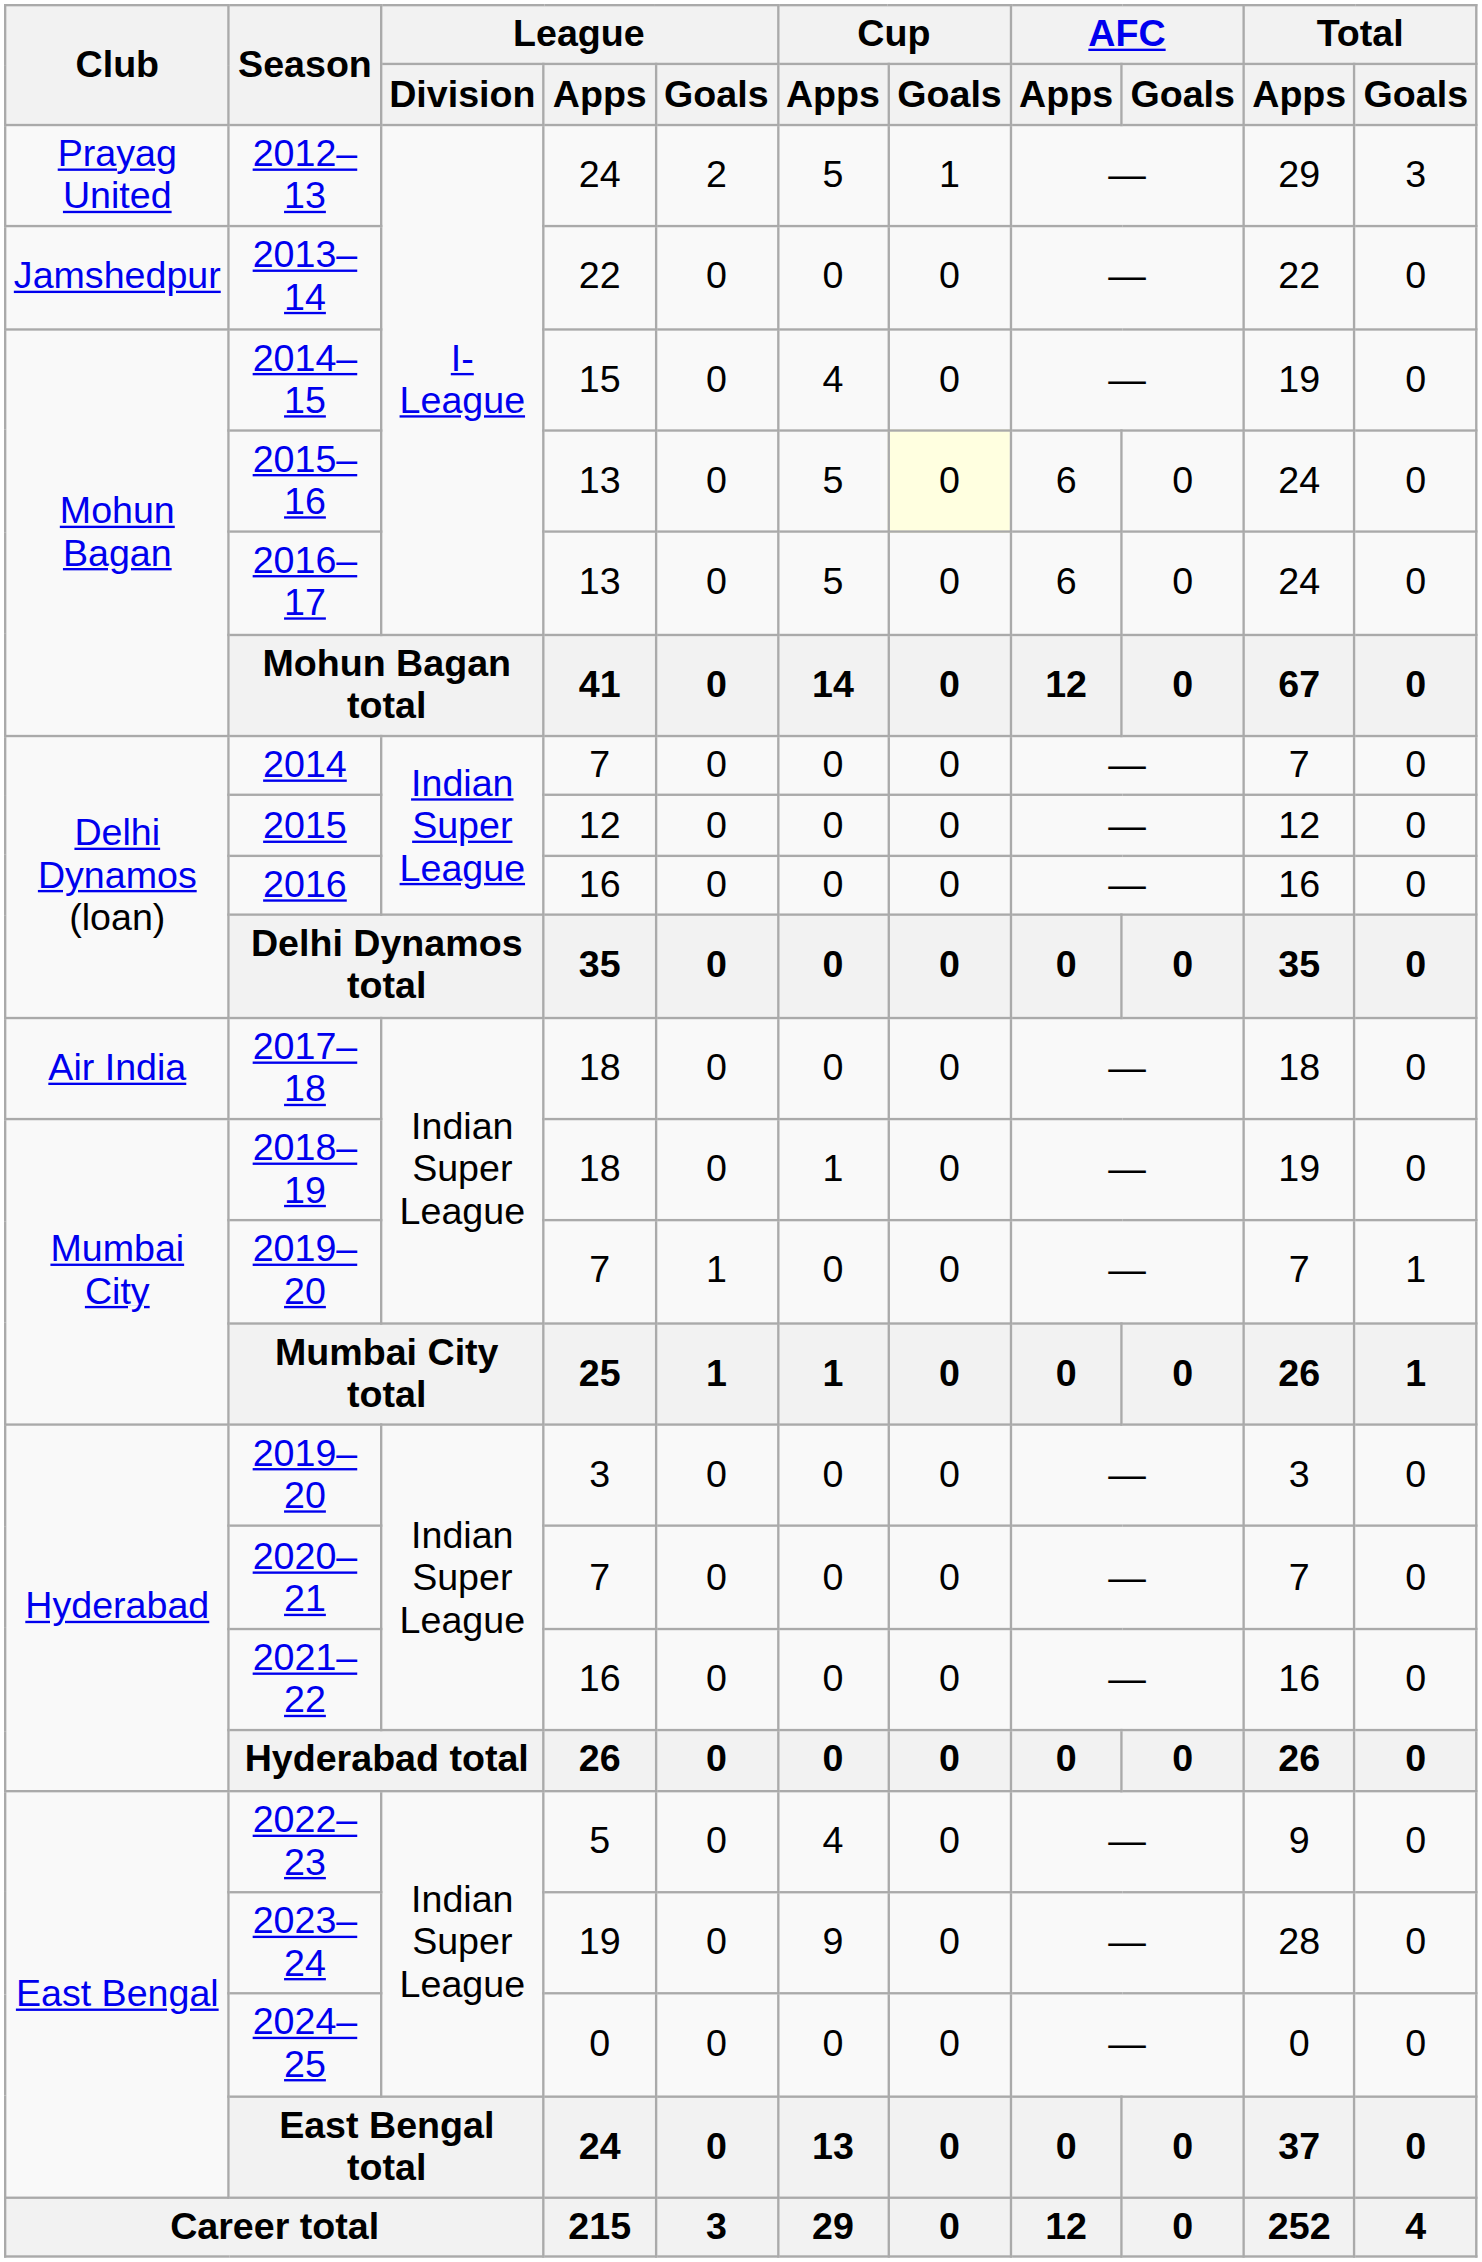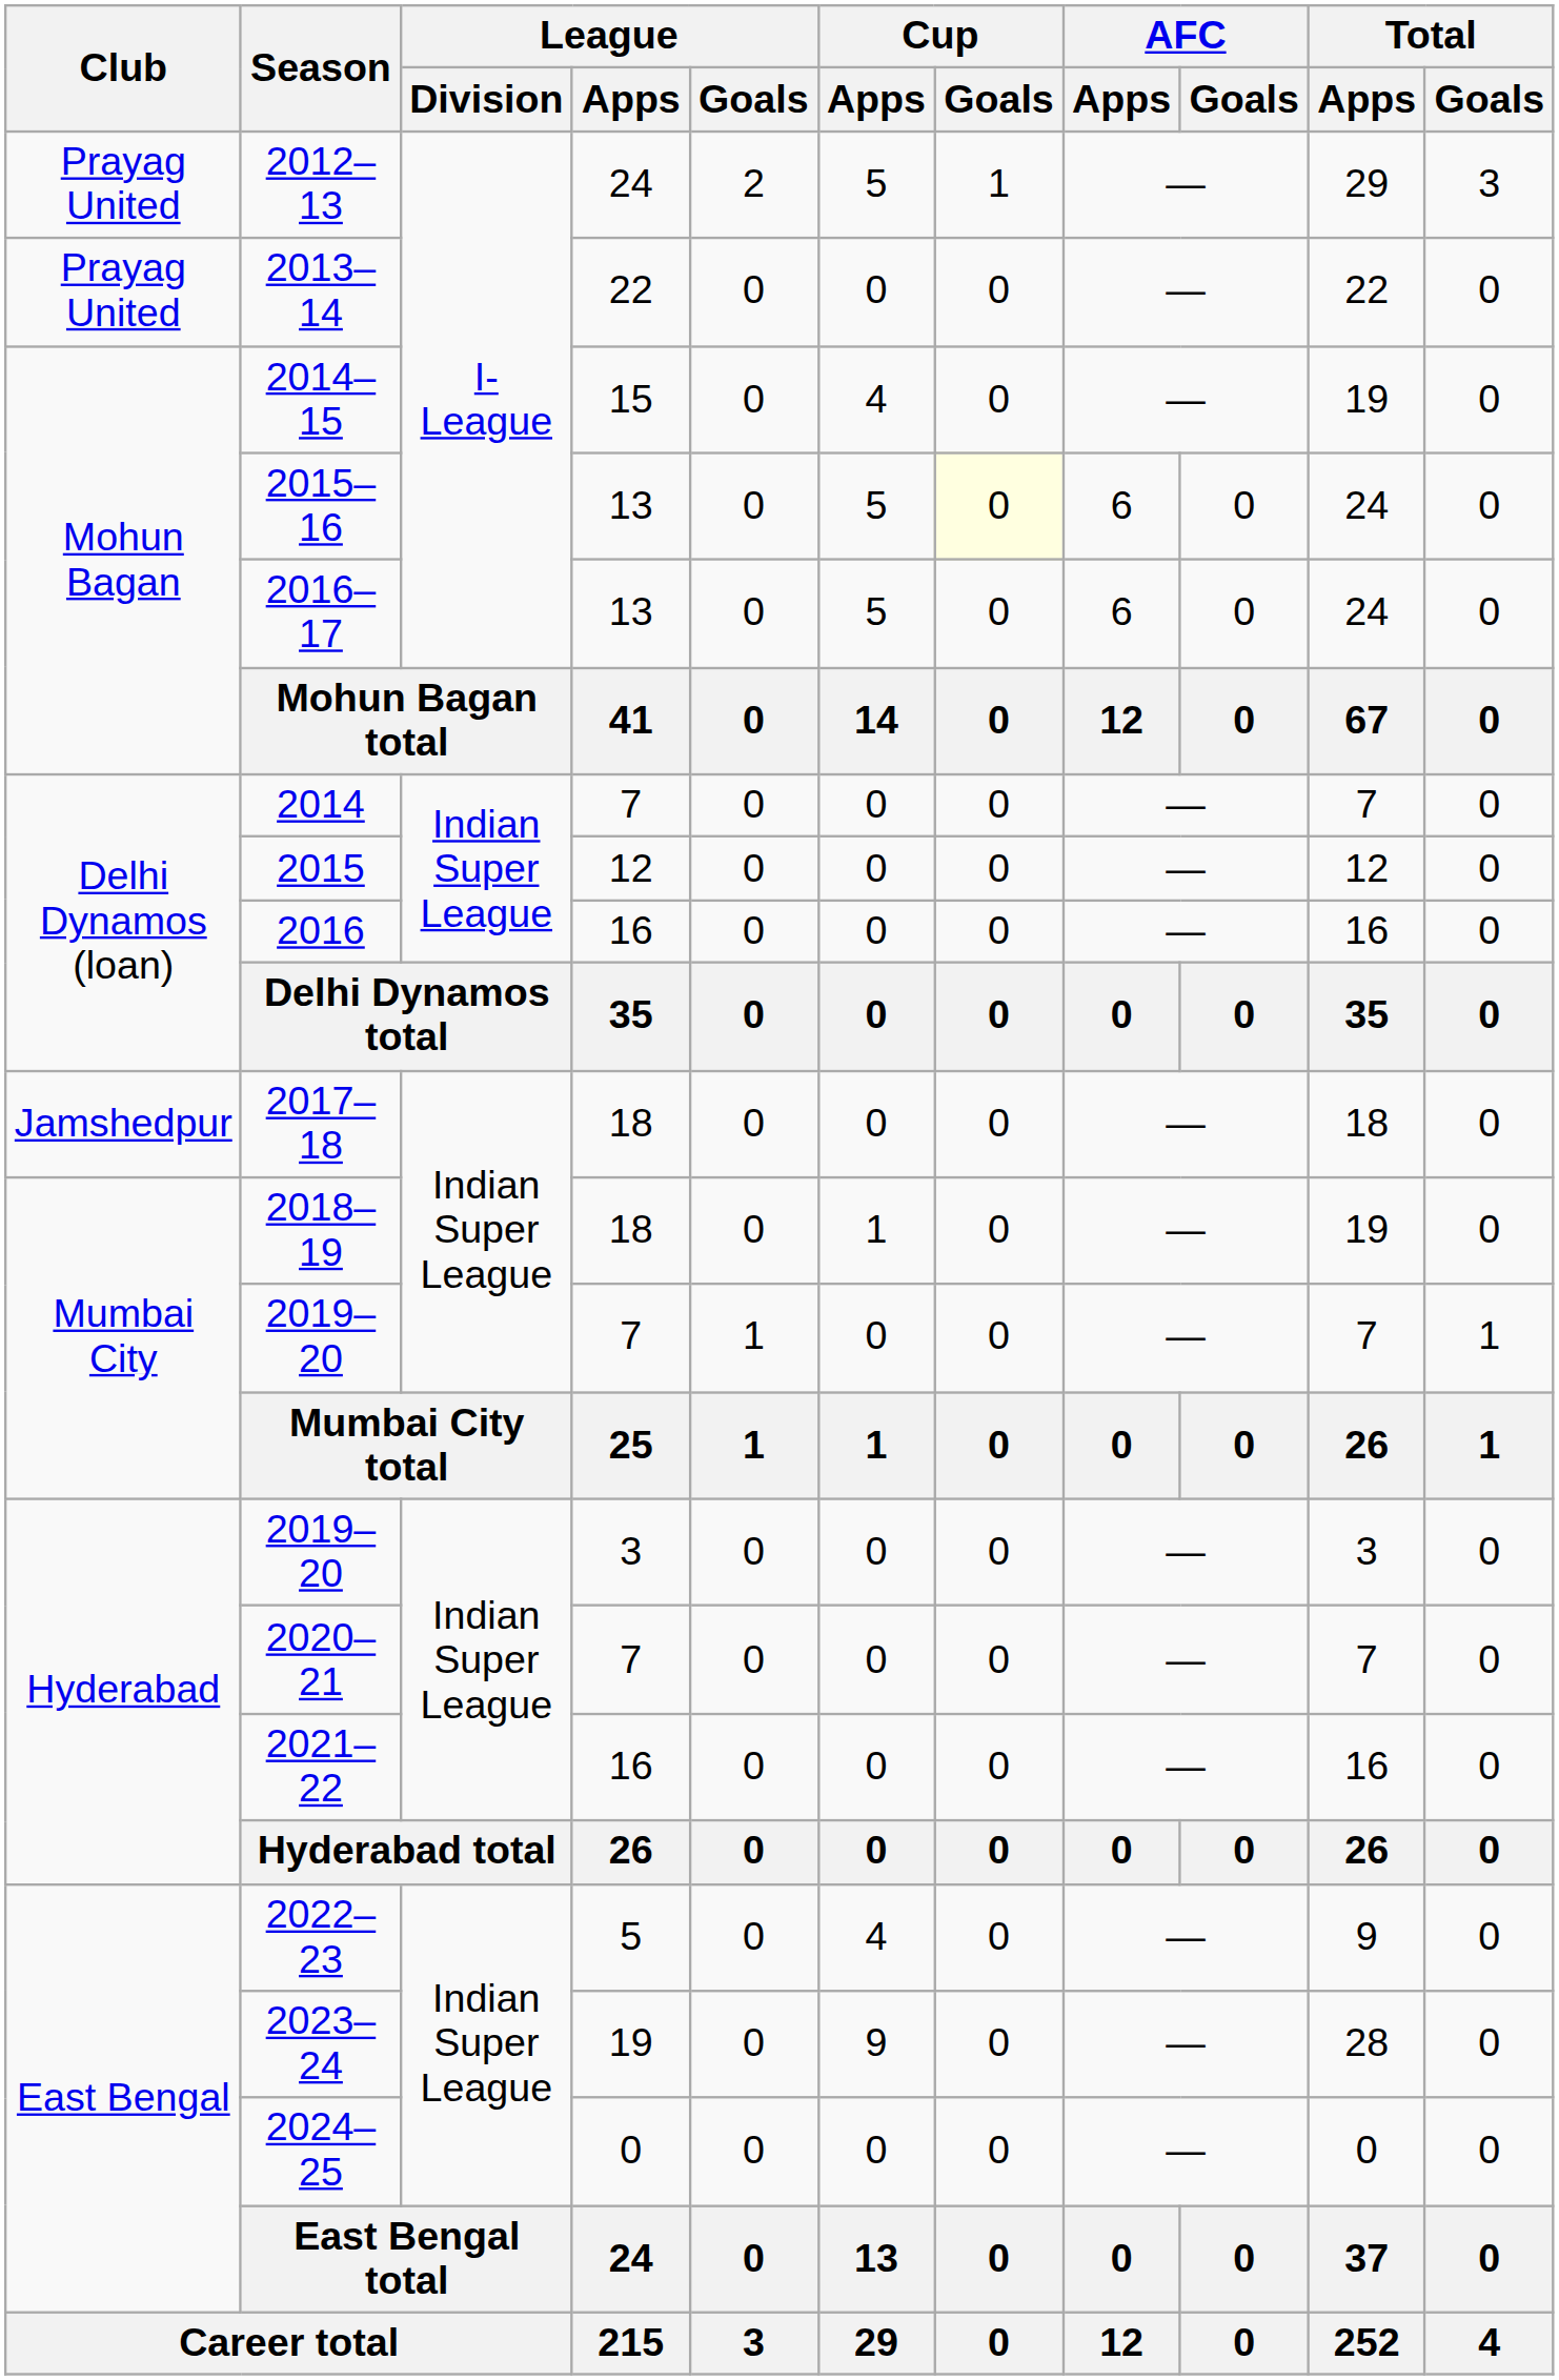 <table class="wikitable" style="font-size; text-align:center;">
 <tr>
 <th rowspan="2">Club</th>
 <th rowspan="2">Season</th>
 <th colspan="3">League</th>
 <th colspan="2">Cup</th>
 <th colspan="2"><a href='#'>AFC</a></th>
 <th colspan="2">Total</th>
 </tr>
 <tr>
 <th>Division</th>
 <th>Apps</th>
 <th>Goals</th>
 <th>Apps</th>
 <th>Goals</th>
 <th>Apps</th>
 <th>Goals</th>
 <th>Apps</th>
 <th>Goals</th>
 </tr>
 <tr>
 <td rowspan="1"><a href='#'>Prayag United</a></td>
 <td><a href='#'>2012–13</a></td>
 <td rowspan="5"><a href='#'>I-League</a></td>
 <td>24</td>
 <td>2</td>
 <td>5</td>
 <td>1</td>
 <td colspan="2">—</td>
 <td>29</td>
 <td>3</td>
 </tr>
 <tr>
-<td rowspan="1"><a href='#'>Jamshedpur</a></td>
+<td rowspan="1"><a href='#'>Prayag United</a></td>
 <td><a href='#'>2013–14</a></td>
 <td>22</td>
 <td>0</td>
 <td>0</td>
 <td>0</td>
 <td colspan="2">—</td>
 <td>22</td>
 <td>0</td>
 </tr>
 <tr>
 <td rowspan="4"><a href='#'>Mohun Bagan</a></td>
 <td><a href='#'>2014–15</a></td>
 <td>15</td>
 <td>0</td>
 <td>4</td>
 <td>0</td>
 <td colspan="2">—</td>
 <td>19</td>
 <td>0</td>
 </tr>
 <tr>
 <td><a href='#'>2015–16</a></td>
 <td>13</td>
 <td>0</td>
 <td>5</td>
 <td style="background: lightyellow;">0</td>
 <td>6</td>
 <td>0</td>
 <td>24</td>
 <td>0</td>
 </tr>
 <tr>
 <td><a href='#'>2016–17</a></td>
 <td>13</td>
 <td>0</td>
 <td>5</td>
 <td>0</td>
 <td>6</td>
 <td>0</td>
 <td>24</td>
 <td>0</td>
 </tr>
 <tr>
 <th colspan="2">Mohun Bagan total</th>
 <th>41</th>
 <th>0</th>
 <th>14</th>
 <th>0</th>
 <th>12</th>
 <th>0</th>
 <th>67</th>
 <th>0</th>
 </tr>
 <tr>
 <td rowspan="4"><a href='#'>Delhi Dynamos</a> (loan)</td>
 <td><a href='#'>2014</a></td>
 <td rowspan="3"><a href='#'>Indian Super League</a></td>
 <td>7</td>
 <td>0</td>
 <td>0</td>
 <td>0</td>
 <td colspan="2">—</td>
 <td>7</td>
 <td>0</td>
 </tr>
 <tr>
 <td><a href='#'>2015</a></td>
 <td>12</td>
 <td>0</td>
 <td>0</td>
 <td>0</td>
 <td colspan="2">—</td>
 <td>12</td>
 <td>0</td>
 </tr>
 <tr>
 <td><a href='#'>2016</a></td>
 <td>16</td>
 <td>0</td>
 <td>0</td>
 <td>0</td>
 <td colspan="2">—</td>
 <td>16</td>
 <td>0</td>
 </tr>
 <tr>
 <th colspan="2">Delhi Dynamos total</th>
 <th>35</th>
 <th>0</th>
 <th>0</th>
 <th>0</th>
 <th>0</th>
 <th>0</th>
 <th>35</th>
 <th>0</th>
 </tr>
 <tr>
-<td rowspan="1"><a href='#'>Air India</a></td>
+<td rowspan="1"><a href='#'>Jamshedpur</a></td>
 <td><a href='#'>2017–18</a></td>
 <td rowspan="3">Indian Super League</td>
 <td>18</td>
 <td>0</td>
 <td>0</td>
 <td>0</td>
 <td colspan="2">—</td>
 <td>18</td>
 <td>0</td>
 </tr>
 <tr>
 <td rowspan="3"><a href='#'>Mumbai City</a></td>
 <td><a href='#'>2018–19</a></td>
 <td>18</td>
 <td>0</td>
 <td>1</td>
 <td>0</td>
 <td colspan="2">—</td>
 <td>19</td>
 <td>0</td>
 </tr>
 <tr>
 <td><a href='#'>2019–20</a></td>
 <td>7</td>
 <td>1</td>
 <td>0</td>
 <td>0</td>
 <td colspan="2">—</td>
 <td>7</td>
 <td>1</td>
 </tr>
 <tr>
 <th colspan="2">Mumbai City total</th>
 <th>25</th>
 <th>1</th>
 <th>1</th>
 <th>0</th>
 <th>0</th>
 <th>0</th>
 <th>26</th>
 <th>1</th>
 </tr>
 <tr>
 <td rowspan="4"><a href='#'>Hyderabad</a></td>
 <td><a href='#'>2019–20</a></td>
 <td rowspan="3">Indian Super League</td>
 <td>3</td>
 <td>0</td>
 <td>0</td>
 <td>0</td>
 <td colspan="2">—</td>
 <td>3</td>
 <td>0</td>
 </tr>
 <tr>
 <td><a href='#'>2020–21</a></td>
 <td>7</td>
 <td>0</td>
 <td>0</td>
 <td>0</td>
 <td colspan="2">—</td>
 <td>7</td>
 <td>0</td>
 </tr>
 <tr>
 <td><a href='#'>2021–22</a></td>
 <td>16</td>
 <td>0</td>
 <td>0</td>
 <td>0</td>
 <td colspan="2">—</td>
 <td>16</td>
 <td>0</td>
 </tr>
 <tr>
 <th colspan="2">Hyderabad total</th>
 <th>26</th>
 <th>0</th>
 <th>0</th>
 <th>0</th>
 <th>0</th>
 <th>0</th>
 <th>26</th>
 <th>0</th>
 </tr>
 <tr>
 <td rowspan="4"><a href='#'>East Bengal</a></td>
 <td><a href='#'>2022–23</a></td>
 <td rowspan="3">Indian Super League</td>
 <td>5</td>
 <td>0</td>
 <td>4</td>
 <td>0</td>
 <td colspan="2">—</td>
 <td>9</td>
 <td>0</td>
 </tr>
 <tr>
 <td><a href='#'>2023–24</a></td>
 <td>19</td>
 <td>0</td>
 <td>9</td>
 <td>0</td>
 <td colspan="2">—</td>
 <td>28</td>
 <td>0</td>
 </tr>
 <tr>
 <td><a href='#'>2024–25</a></td>
 <td>0</td>
 <td>0</td>
 <td>0</td>
 <td>0</td>
 <td colspan="2">—</td>
 <td>0</td>
 <td>0</td>
 </tr>
 <tr>
 <th colspan="2">East Bengal total</th>
 <th>24</th>
 <th>0</th>
 <th>13</th>
 <th>0</th>
 <th>0</th>
 <th>0</th>
 <th>37</th>
 <th>0</th>
 </tr>
 <tr>
 <th colspan="3">Career total</th>
 <th>215</th>
 <th>3</th>
 <th>29</th>
 <th>0</th>
 <th>12</th>
 <th>0</th>
 <th>252</th>
 <th>4</th>
 </tr>
 </table>
